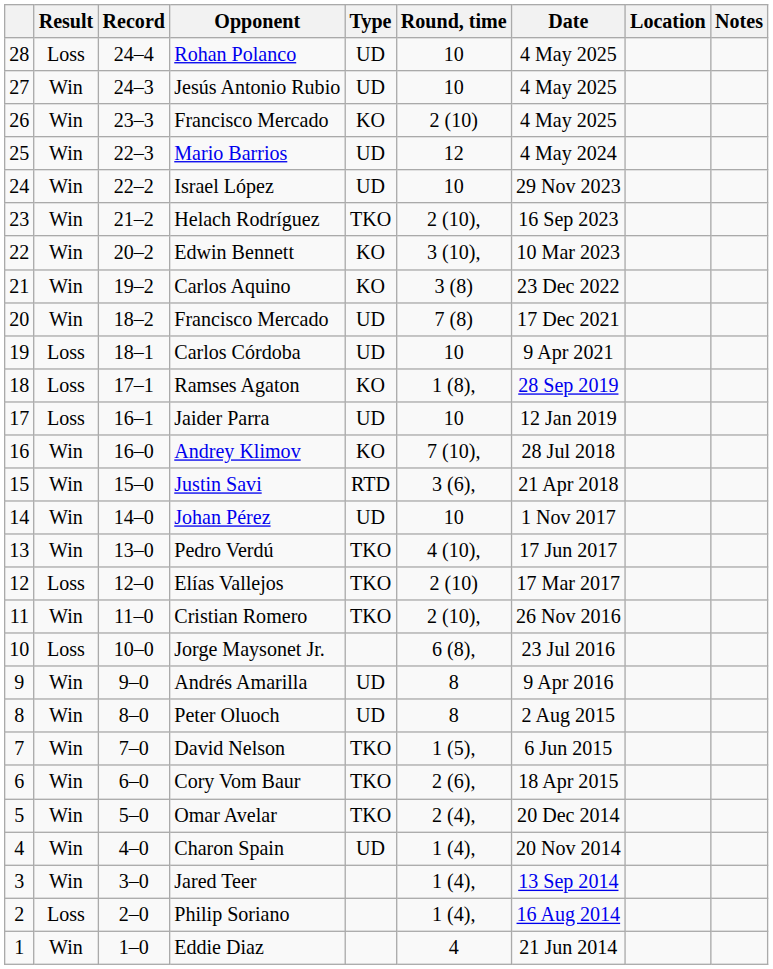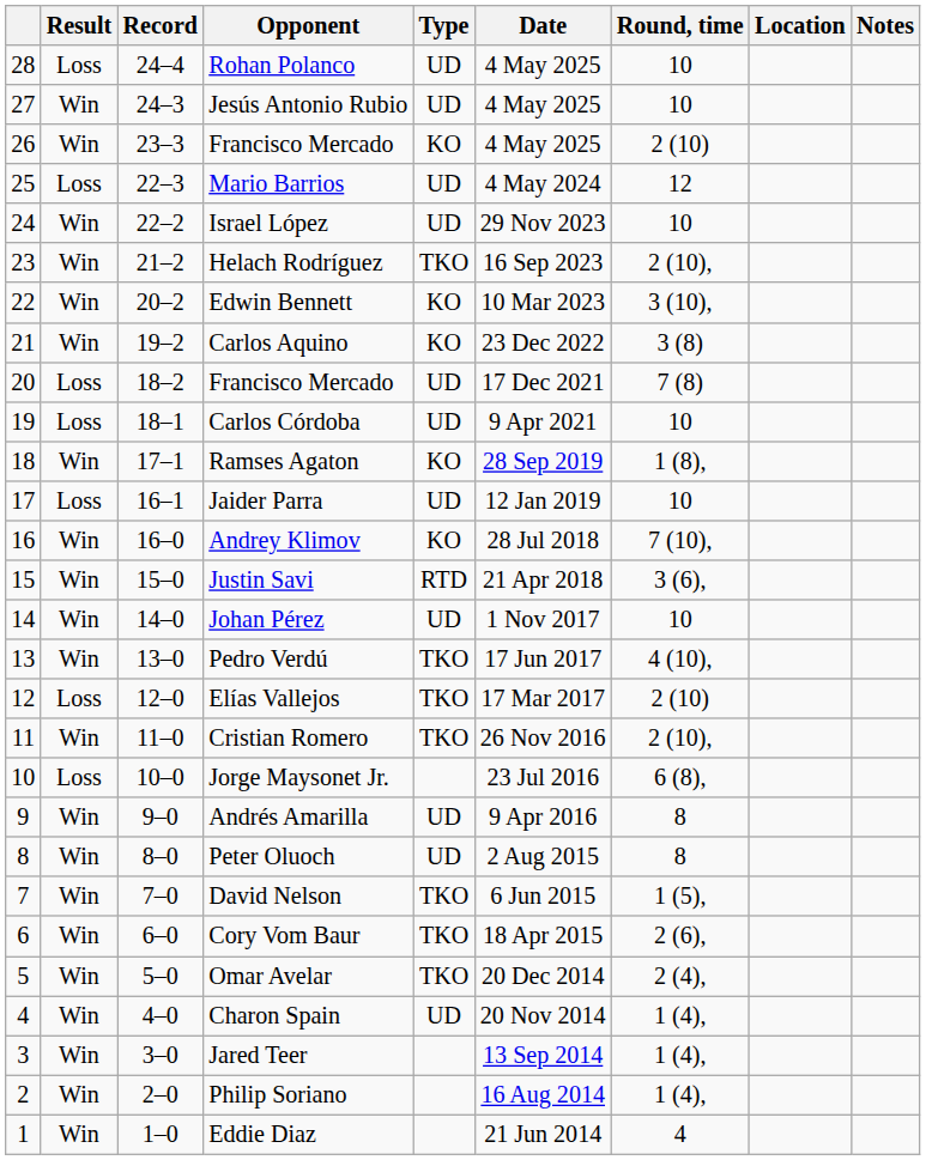 <table class="wikitable" style="text-align:center; font-size:95%">
 <tr>
 <th></th>
 <th>Result</th>
 <th>Record</th>
 <th>Opponent</th>
 <th>Type</th>
+<th>Date</th>
 <th>Round, time</th>
-<th>Date</th>
 <th>Location</th>
 <th>Notes</th>
 </tr>
 <tr>
 <td>28</td>
 <td>Loss</td>
 <td>24–4</td>
 <td style="text-align:left;"> <a href='#'>Rohan Polanco</a></td>
 <td>UD</td>
+<td>4 May 2025</td>
 <td>10</td>
-<td>4 May 2025</td>
 <td style="text-align:left;"></td>
 <td align=left></td>
 </tr>
 <tr>
 <td>27</td>
 <td>Win</td>
 <td>24–3</td>
 <td style="text-align:left;"> Jesús Antonio Rubio</td>
 <td>UD</td>
+<td>4 May 2025</td>
 <td>10</td>
-<td>4 May 2025</td>
 <td style="text-align:left;"></td>
 <td align=left></td>
 </tr>
 <tr>
 <td>26</td>
 <td>Win</td>
 <td>23–3</td>
 <td style="text-align:left;"> Francisco Mercado</td>
 <td>KO</td>
+<td>4 May 2025</td>
 <td>2 (10)</td>
-<td>4 May 2025</td>
 <td style="text-align:left;"></td>
 <td align=left></td>
 </tr>
 <tr>
 <td>25</td>
-<td>Win</td>
+<td>Loss</td>
 <td>22–3</td>
 <td align=left> <a href='#'>Mario Barrios</a></td>
 <td>UD</td>
+<td>4 May 2024</td>
 <td>12</td>
-<td>4 May 2024</td>
 <td align=left> </td>
 <td align=left></td>
 </tr>
 <tr>
 <td>24</td>
 <td>Win</td>
 <td>22–2</td>
 <td style="text-align:left;"> Israel López</td>
 <td>UD</td>
+<td>29 Nov 2023</td>
 <td>10</td>
-<td>29 Nov 2023</td>
 <td style="text-align:left;"> </td>
 <td style="text-align:left;"></td>
 </tr>
 <tr>
 <td>23</td>
 <td>Win</td>
 <td>21–2</td>
 <td style="text-align:left;"> Helach Rodríguez</td>
 <td>TKO</td>
+<td>16 Sep 2023</td>
 <td>2 (10), </td>
-<td>16 Sep 2023</td>
 <td style="text-align:left;"> </td>
 <td style="text-align:left;"></td>
 </tr>
 <tr>
 <td>22</td>
 <td>Win</td>
 <td>20–2</td>
 <td style="text-align:left;"> Edwin Bennett</td>
 <td>KO</td>
+<td>10 Mar 2023</td>
 <td>3 (10), </td>
-<td>10 Mar 2023</td>
 <td style="text-align:left;"> </td>
 <td style="text-align:left;"></td>
 </tr>
 <tr>
 <td>21</td>
 <td>Win</td>
 <td>19–2</td>
 <td style="text-align:left;"> Carlos Aquino</td>
 <td>KO</td>
+<td>23 Dec 2022</td>
 <td>3 (8)</td>
-<td>23 Dec 2022</td>
 <td style="text-align:left;"> </td>
 <td></td>
 </tr>
 <tr>
 <td>20</td>
-<td>Win</td>
+<td>Loss</td>
 <td>18–2</td>
 <td style="text-align:left;"> Francisco Mercado</td>
 <td>UD</td>
+<td>17 Dec 2021</td>
 <td>7 (8)</td>
-<td>17 Dec 2021</td>
 <td style="text-align:left;"> </td>
 <td align=left></td>
 </tr>
 <tr>
 <td>19</td>
 <td>Loss</td>
 <td>18–1</td>
 <td style="text-align:left;"> Carlos Córdoba</td>
 <td>UD</td>
+<td>9 Apr 2021</td>
 <td>10</td>
-<td>9 Apr 2021</td>
 <td style="text-align:left;"> </td>
 <td></td>
 </tr>
 <tr>
 <td>18</td>
-<td>Loss</td>
+<td>Win</td>
 <td>17–1</td>
 <td style="text-align:left;"> Ramses Agaton</td>
 <td>KO</td>
+<td><a href='#'>28 Sep 2019</a></td>
 <td>1 (8), </td>
-<td><a href='#'>28 Sep 2019</a></td>
 <td style="text-align:left;"> </td>
 <td></td>
 </tr>
 <tr>
 <td>17</td>
 <td>Loss</td>
 <td>16–1</td>
 <td style="text-align:left;"> Jaider Parra</td>
 <td>UD</td>
+<td>12 Jan 2019</td>
 <td>10</td>
-<td>12 Jan 2019</td>
 <td style="text-align:left;"> </td>
 <td></td>
 </tr>
 <tr>
 <td>16</td>
 <td>Win</td>
 <td>16–0</td>
 <td style="text-align:left;"> <a href='#'>Andrey Klimov</a></td>
 <td>KO</td>
+<td>28 Jul 2018</td>
 <td>7 (10), </td>
-<td>28 Jul 2018</td>
 <td style="text-align:left;"> </td>
 <td></td>
 </tr>
 <tr>
 <td>15</td>
 <td>Win</td>
 <td>15–0</td>
 <td style="text-align:left;"> <a href='#'>Justin Savi</a></td>
 <td>RTD</td>
+<td>21 Apr 2018</td>
 <td>3 (6), </td>
-<td>21 Apr 2018</td>
 <td style="text-align:left;"> </td>
 <td></td>
 </tr>
 <tr>
 <td>14</td>
 <td>Win</td>
 <td>14–0</td>
 <td style="text-align:left;"> <a href='#'>Johan Pérez</a></td>
 <td>UD</td>
+<td>1 Nov 2017</td>
 <td>10</td>
-<td>1 Nov 2017</td>
 <td style="text-align:left;"> </td>
 <td></td>
 </tr>
 <tr>
 <td>13</td>
 <td>Win</td>
 <td>13–0</td>
 <td style="text-align:left;"> Pedro Verdú</td>
 <td>TKO</td>
+<td>17 Jun 2017</td>
 <td>4 (10), </td>
-<td>17 Jun 2017</td>
 <td style="text-align:left;"> </td>
 <td></td>
 </tr>
 <tr>
 <td>12</td>
 <td>Loss</td>
 <td>12–0</td>
 <td style="text-align:left;"> Elías Vallejos</td>
 <td>TKO</td>
+<td>17 Mar 2017</td>
 <td>2 (10)</td>
-<td>17 Mar 2017</td>
 <td style="text-align:left;"> </td>
 <td></td>
 </tr>
 <tr>
 <td>11</td>
 <td>Win</td>
 <td>11–0</td>
 <td style="text-align:left;"> Cristian Romero</td>
 <td>TKO</td>
+<td>26 Nov 2016</td>
 <td>2 (10), </td>
-<td>26 Nov 2016</td>
 <td style="text-align:left;"> </td>
 <td style="text-align:left;"></td>
 </tr>
 <tr>
 <td>10</td>
 <td>Loss</td>
 <td>10–0</td>
 <td style="text-align:left;"> Jorge Maysonet Jr.</td>
 <td></td>
+<td>23 Jul 2016</td>
 <td>6 (8), </td>
-<td>23 Jul 2016</td>
 <td style="text-align:left;"> </td>
 <td></td>
 </tr>
 <tr>
 <td>9</td>
 <td>Win</td>
 <td>9–0</td>
 <td style="text-align:left;"> Andrés Amarilla</td>
 <td>UD</td>
+<td>9 Apr 2016</td>
 <td>8</td>
-<td>9 Apr 2016</td>
 <td style="text-align:left;"> </td>
 <td></td>
 </tr>
 <tr>
 <td>8</td>
 <td>Win</td>
 <td>8–0</td>
 <td style="text-align:left;"> Peter Oluoch</td>
 <td>UD</td>
+<td>2 Aug 2015</td>
 <td>8</td>
-<td>2 Aug 2015</td>
 <td style="text-align:left;"> </td>
 <td></td>
 </tr>
 <tr>
 <td>7</td>
 <td>Win</td>
 <td>7–0</td>
 <td style="text-align:left;"> David Nelson</td>
 <td>TKO</td>
+<td>6 Jun 2015</td>
 <td>1 (5), </td>
-<td>6 Jun 2015</td>
 <td style="text-align:left;"> </td>
 <td></td>
 </tr>
 <tr>
 <td>6</td>
 <td>Win</td>
 <td>6–0</td>
 <td style="text-align:left;"> Cory Vom Baur</td>
 <td>TKO</td>
+<td>18 Apr 2015</td>
 <td>2 (6), </td>
-<td>18 Apr 2015</td>
 <td style="text-align:left;"> </td>
 <td></td>
 </tr>
 <tr>
 <td>5</td>
 <td>Win</td>
 <td>5–0</td>
 <td style="text-align:left;"> Omar Avelar</td>
 <td>TKO</td>
+<td>20 Dec 2014</td>
 <td>2 (4), </td>
-<td>20 Dec 2014</td>
 <td style="text-align:left;"> </td>
 <td></td>
 </tr>
 <tr>
 <td>4</td>
 <td>Win</td>
 <td>4–0</td>
 <td style="text-align:left;"> Charon Spain</td>
 <td>UD</td>
+<td>20 Nov 2014</td>
 <td>1 (4), </td>
-<td>20 Nov 2014</td>
 <td style="text-align:left;"> </td>
 <td></td>
 </tr>
 <tr>
 <td>3</td>
 <td>Win</td>
 <td>3–0</td>
 <td style="text-align:left;"> Jared Teer</td>
 <td></td>
+<td><a href='#'>13 Sep 2014</a></td>
 <td>1 (4), </td>
-<td><a href='#'>13 Sep 2014</a></td>
 <td style="text-align:left;"> </td>
 <td></td>
 </tr>
 <tr>
 <td>2</td>
-<td>Loss</td>
+<td>Win</td>
 <td>2–0</td>
 <td style="text-align:left;"> Philip Soriano</td>
 <td></td>
+<td><a href='#'>16 Aug 2014</a></td>
 <td>1 (4), </td>
-<td><a href='#'>16 Aug 2014</a></td>
 <td style="text-align:left;"> </td>
 <td></td>
 </tr>
 <tr>
 <td>1</td>
 <td>Win</td>
 <td>1–0</td>
 <td style="text-align:left;"> Eddie Diaz</td>
 <td></td>
+<td>21 Jun 2014</td>
 <td>4</td>
-<td>21 Jun 2014</td>
 <td style="text-align:left;"> </td>
 <td></td>
 </tr>
 </table>
